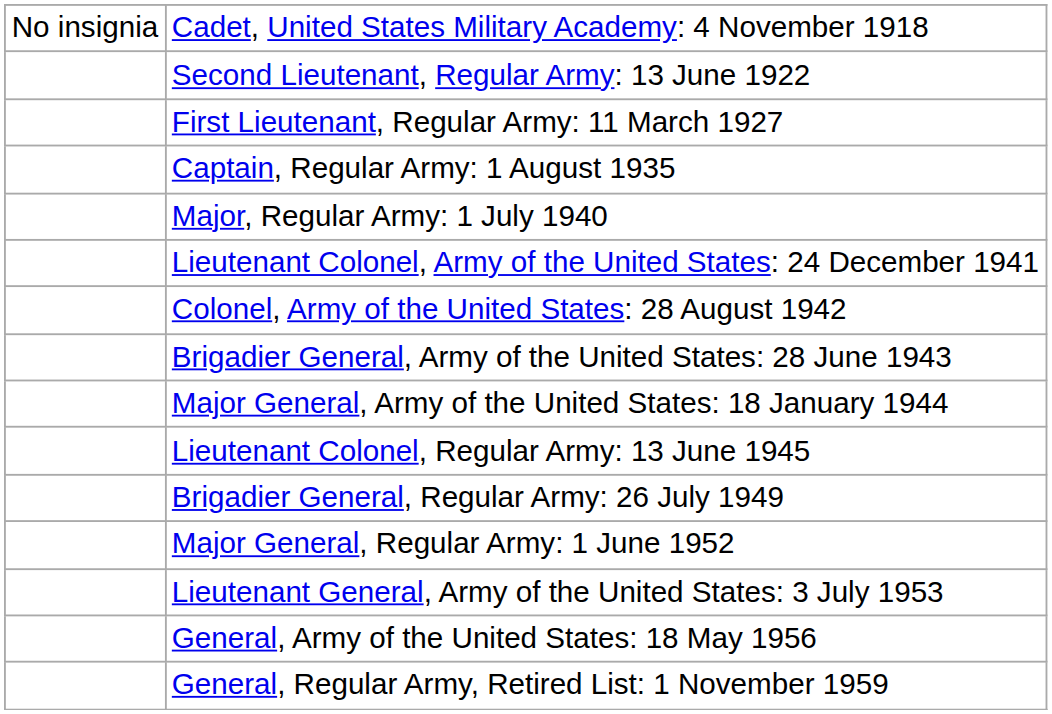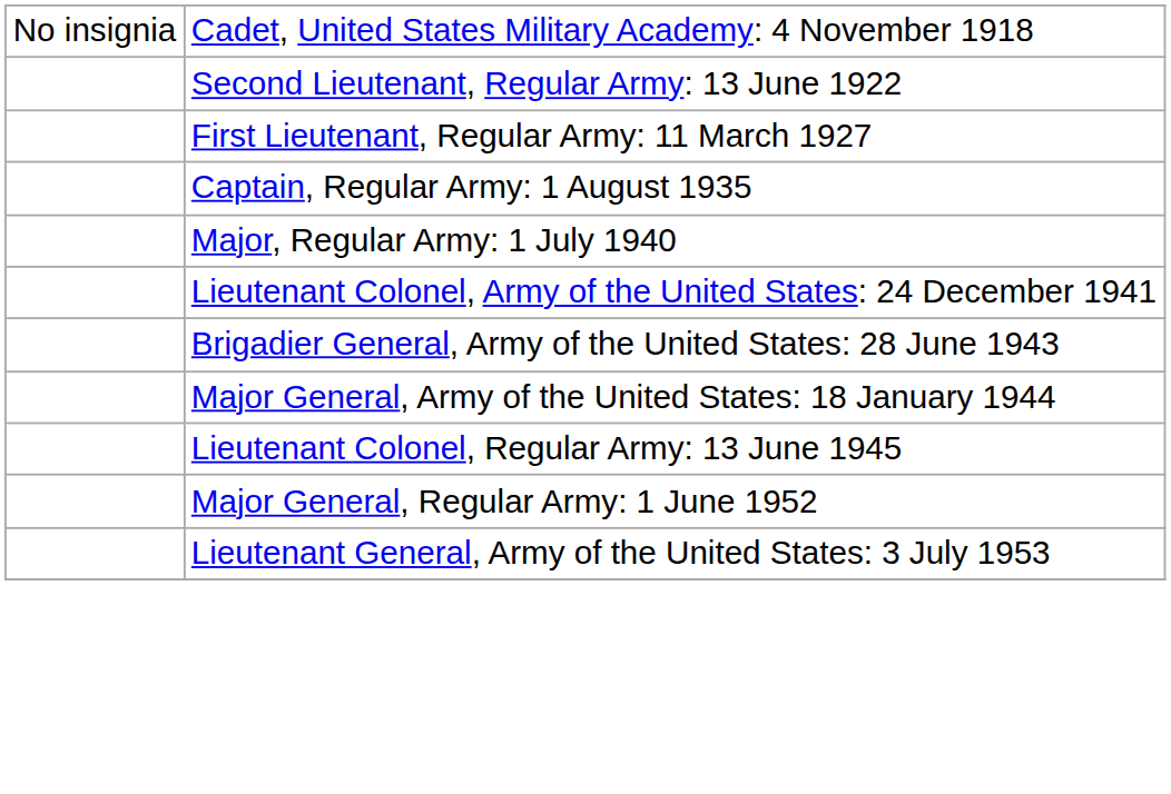 <table class="wikitable" style="background:white">
 <tr>
 <td align="center">No insignia</td>
 <td><a href='#'>Cadet</a>, <a href='#'>United States Military Academy</a>: 4 November 1918</td>
 </tr>
 <tr>
 <td align="center"></td>
 <td><a href='#'>Second Lieutenant</a>, <a href='#'>Regular Army</a>: 13 June 1922</td>
 </tr>
 <tr>
 <td align="center"></td>
 <td><a href='#'>First Lieutenant</a>, Regular Army: 11 March 1927</td>
 </tr>
 <tr>
 <td align="center"></td>
 <td><a href='#'>Captain</a>, Regular Army: 1 August 1935</td>
 </tr>
 <tr>
 <td align="center"></td>
 <td><a href='#'>Major</a>, Regular Army: 1 July 1940</td>
 </tr>
 <tr>
 <td align="center"></td>
 <td><a href='#'>Lieutenant Colonel</a>, <a href='#'>Army of the United States</a>: 24 December 1941</td>
 </tr>
 <tr>
 <td align="center"></td>
-<td><a href='#'>Colonel</a>, <a href='#'>Army of the United States</a>: 28 August 1942</td>
-</tr>
-<tr>
-<td align="center"></td>
 <td><a href='#'>Brigadier General</a>, Army of the United States: 28 June 1943</td>
 </tr>
 <tr>
 <td align="center"></td>
 <td><a href='#'>Major General</a>, Army of the United States: 18 January 1944</td>
 </tr>
 <tr>
 <td align="center"></td>
 <td><a href='#'>Lieutenant Colonel</a>, Regular Army: 13 June 1945</td>
 </tr>
 <tr>
 <td align="center"></td>
-<td><a href='#'>Brigadier General</a>, Regular Army: 26 July 1949</td>
-</tr>
-<tr>
-<td align="center"></td>
 <td><a href='#'>Major General</a>, Regular Army: 1 June 1952</td>
 </tr>
 <tr>
 <td align="center"></td>
 <td><a href='#'>Lieutenant General</a>, Army of the United States: 3 July 1953</td>
 </tr>
 <tr>
-<td align="center"></td>
-<td><a href='#'>General</a>, Army of the United States: 18 May 1956</td>
-</tr>
-<tr>
-<td align="center"></td>
-<td><a href='#'>General</a>, Regular Army, Retired List: 1 November 1959</td>
-</tr>
-<tr>
 </tr>
 </table>
